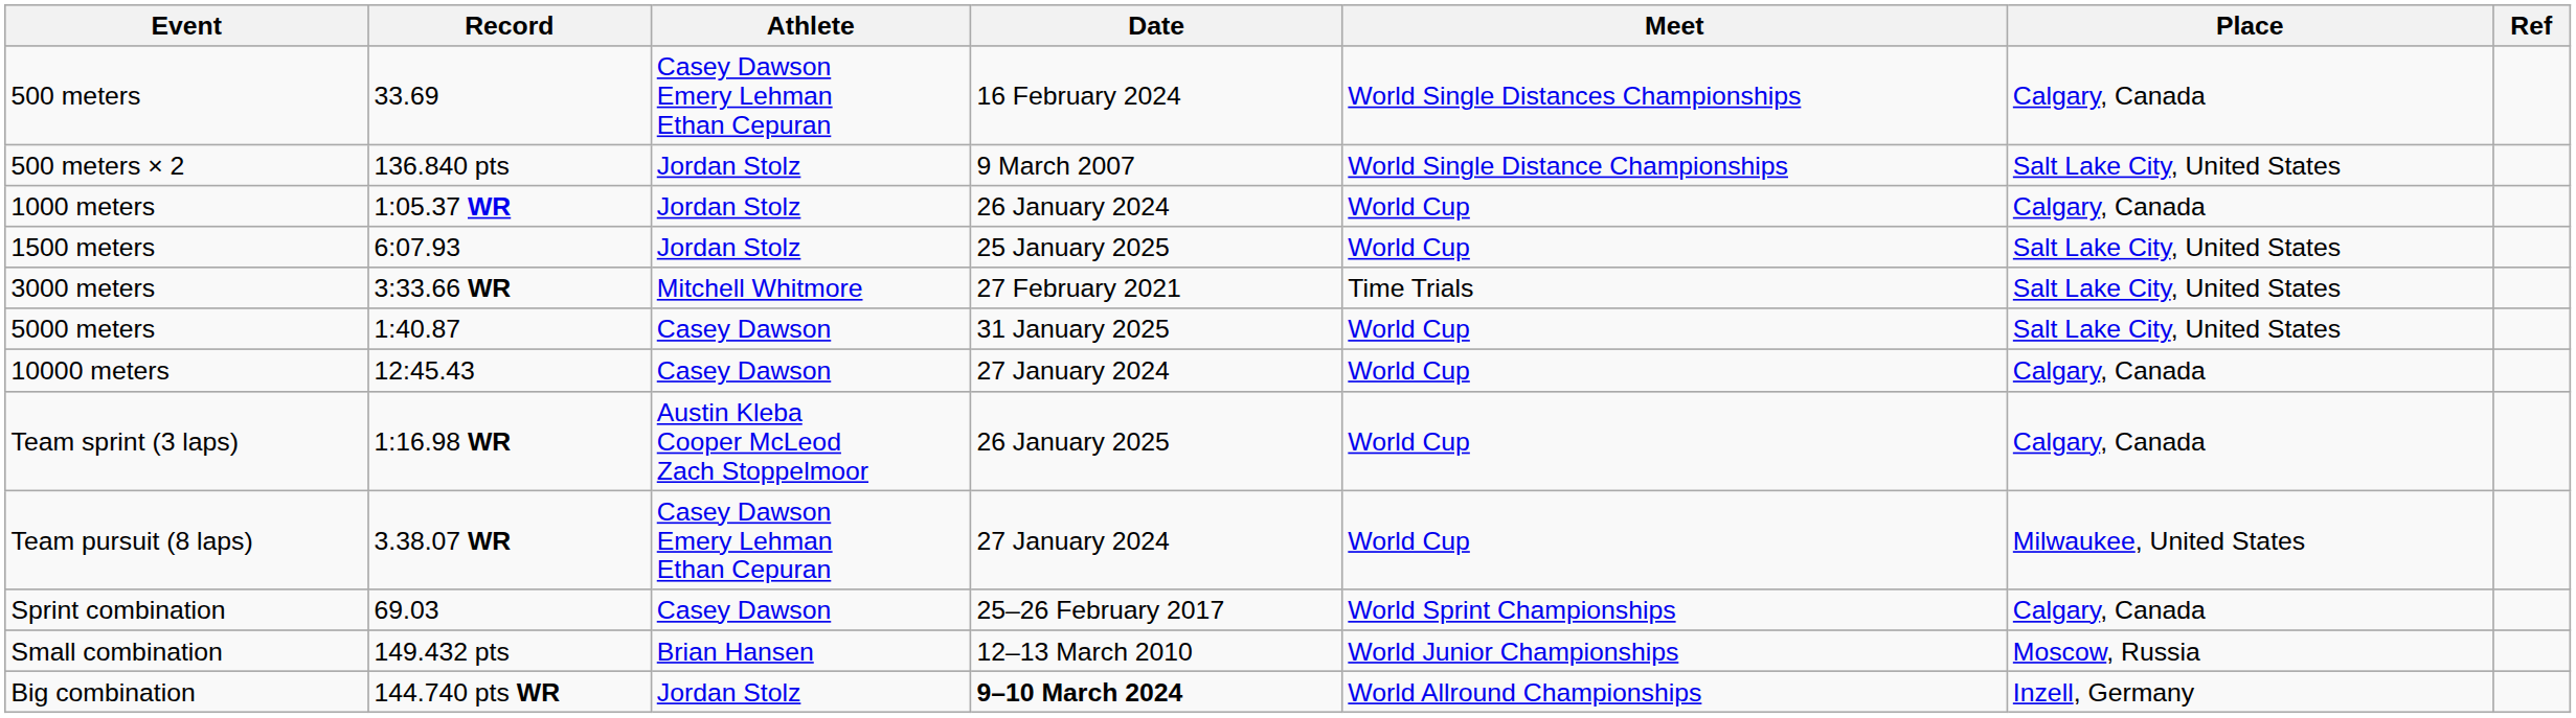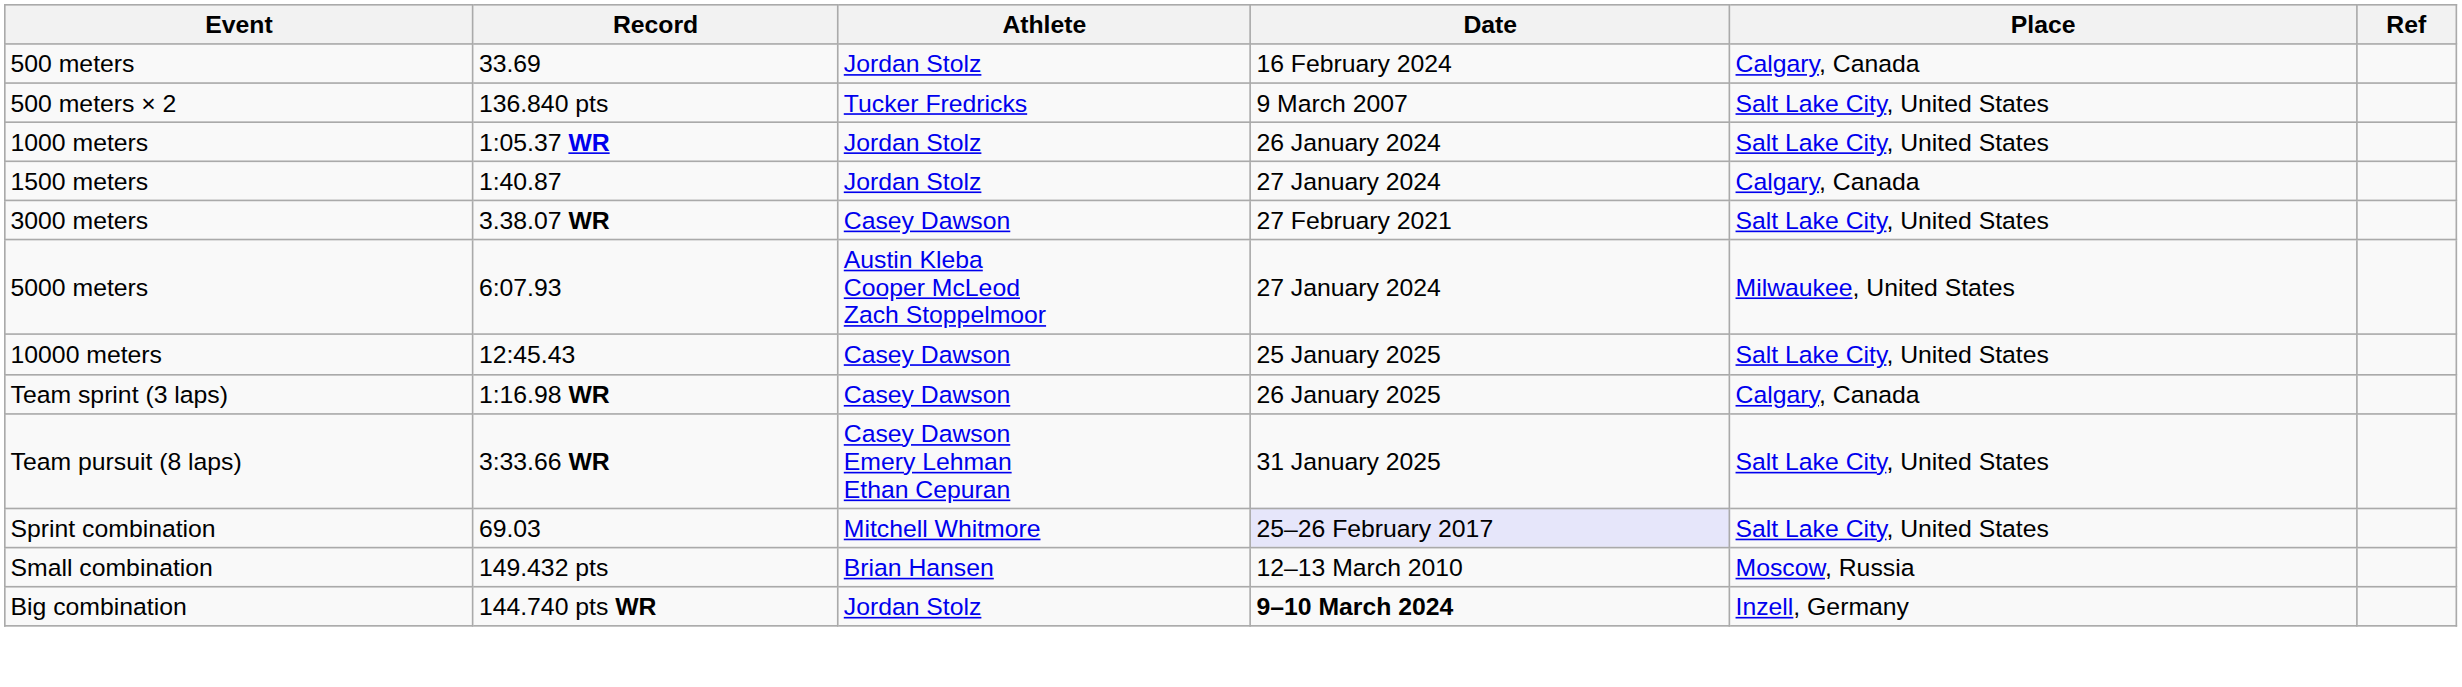 <table class="wikitable" style="font-size:95%; width: 95%;">
 <tr>
 <th>Event</th>
 <th>Record</th>
 <th>Athlete</th>
 <th>Date</th>
-<th>Meet</th>
 <th>Place</th>
 <th>Ref</th>
 </tr>
 <tr>
 <td>500 meters</td>
 <td>33.69</td>
-<td><a href='#'>Casey Dawson</a><br><a href='#'>Emery Lehman</a><br><a href='#'>Ethan Cepuran</a></td>
+<td><a href='#'>Jordan Stolz</a></td>
 <td>16 February 2024</td>
-<td><a href='#'>World Single Distances Championships</a></td>
 <td><a href='#'>Calgary</a>, Canada</td>
 <td></td>
 </tr>
 <tr>
 <td>500 meters × 2</td>
 <td>136.840 pts</td>
-<td><a href='#'>Jordan Stolz</a></td>
+<td><a href='#'>Tucker Fredricks</a></td>
 <td>9 March 2007</td>
-<td><a href='#'>World Single Distance Championships</a></td>
 <td><a href='#'>Salt Lake City</a>, United States</td>
 <td></td>
 </tr>
 <tr>
 <td>1000 meters</td>
 <td>1:05.37 <strong><a href='#'>WR</a></strong></td>
 <td><a href='#'>Jordan Stolz</a></td>
 <td>26 January 2024</td>
-<td><a href='#'>World Cup</a></td>
+<td><a href='#'>Salt Lake City</a>, United States</td>
+<td></td>
+</tr>
+<tr>
+<td>1500 meters</td>
+<td>1:40.87</td>
+<td><a href='#'>Jordan Stolz</a></td>
+<td>27 January 2024</td>
 <td><a href='#'>Calgary</a>, Canada</td>
 <td></td>
 </tr>
 <tr>
-<td>1500 meters</td>
-<td>6:07.93</td>
-<td><a href='#'>Jordan Stolz</a></td>
-<td>25 January 2025</td>
-<td><a href='#'>World Cup</a></td>
-<td><a href='#'>Salt Lake City</a>, United States</td>
-<td></td>
-</tr>
-<tr>
 <td>3000 meters</td>
-<td>3:33.66 <strong>WR</strong></td>
-<td><a href='#'>Mitchell Whitmore</a></td>
+<td>3.38.07 <strong>WR</strong></td>
+<td><a href='#'>Casey Dawson</a></td>
 <td>27 February 2021</td>
-<td>Time Trials</td>
 <td><a href='#'>Salt Lake City</a>, United States</td>
 <td></td>
 </tr>
 <tr>
 <td>5000 meters</td>
-<td>1:40.87</td>
-<td><a href='#'>Casey Dawson</a></td>
-<td>31 January 2025</td>
-<td><a href='#'>World Cup</a></td>
-<td><a href='#'>Salt Lake City</a>, United States</td>
+<td>6:07.93</td>
+<td><a href='#'>Austin Kleba</a><br><a href='#'>Cooper McLeod</a><br><a href='#'>Zach Stoppelmoor</a></td>
+<td>27 January 2024</td>
+<td><a href='#'>Milwaukee</a>, United States</td>
 <td></td>
 </tr>
 <tr>
 <td>10000 meters</td>
 <td>12:45.43</td>
 <td><a href='#'>Casey Dawson</a></td>
-<td>27 January 2024</td>
-<td><a href='#'>World Cup</a></td>
-<td><a href='#'>Calgary</a>, Canada</td>
+<td>25 January 2025</td>
+<td><a href='#'>Salt Lake City</a>, United States</td>
 <td></td>
 </tr>
 <tr>
 <td>Team sprint (3 laps)</td>
 <td>1:16.98 <strong>WR</strong></td>
-<td><a href='#'>Austin Kleba</a><br><a href='#'>Cooper McLeod</a><br><a href='#'>Zach Stoppelmoor</a></td>
+<td><a href='#'>Casey Dawson</a></td>
 <td>26 January 2025</td>
-<td><a href='#'>World Cup</a></td>
 <td><a href='#'>Calgary</a>, Canada</td>
 <td></td>
 </tr>
 <tr>
 <td>Team pursuit (8 laps)</td>
-<td>3.38.07 <strong>WR</strong></td>
+<td>3:33.66 <strong>WR</strong></td>
 <td><a href='#'>Casey Dawson</a><br><a href='#'>Emery Lehman</a><br><a href='#'>Ethan Cepuran</a></td>
-<td>27 January 2024</td>
-<td><a href='#'>World Cup</a></td>
-<td><a href='#'>Milwaukee</a>, United States</td>
+<td>31 January 2025</td>
+<td><a href='#'>Salt Lake City</a>, United States</td>
 <td></td>
 </tr>
 <tr>
 <td>Sprint combination</td>
 <td>69.03</td>
-<td><a href='#'>Casey Dawson</a></td>
-<td>25–26 February 2017</td>
-<td><a href='#'>World Sprint Championships</a></td>
-<td><a href='#'>Calgary</a>, Canada</td>
+<td><a href='#'>Mitchell Whitmore</a></td>
+<td style="background: lavender;">25–26 February 2017</td>
+<td><a href='#'>Salt Lake City</a>, United States</td>
 <td></td>
 </tr>
 <tr>
 <td>Small combination</td>
 <td>149.432 pts</td>
 <td><a href='#'>Brian Hansen</a></td>
 <td>12–13 March 2010</td>
-<td><a href='#'>World Junior Championships</a></td>
 <td><a href='#'>Moscow</a>, Russia</td>
 <td></td>
 </tr>
 <tr>
 <td>Big combination</td>
 <td>144.740 pts <strong>WR</strong></td>
 <td><a href='#'>Jordan Stolz</a></td>
 <td><strong>9–10 March 2024</strong></td>
-<td><a href='#'>World Allround Championships</a></td>
 <td><a href='#'>Inzell</a>, Germany</td>
 <td></td>
 </tr>
 </table>
